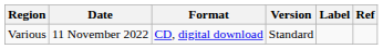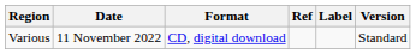 <table class="wikitable sortable">
 <tr>
 <th>Region</th>
 <th>Date</th>
 <th>Format</th>
+<th>Ref</th>
+<th>Label</th>
 <th>Version</th>
-<th>Label</th>
-<th>Ref</th>
 </tr>
 <tr>
 <td>Various</td>
 <td>11 November 2022</td>
 <td><a href='#'>CD</a>, <a href='#'>digital download</a></td>
-<td>Standard</td>
 <td></td>
 <td></td>
+<td>Standard</td>
 </tr>
 </table>
